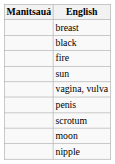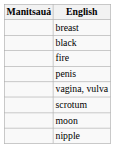 <table class="wikitable">
 <tr>
 <th>Manitsauá</th>
 <th>English</th>
 </tr>
 <tr>
 <td></td>
 <td>breast</td>
 </tr>
 <tr>
 <td></td>
 <td>black</td>
 </tr>
 <tr>
 <td></td>
 <td>fire</td>
 </tr>
 <tr>
 <td></td>
-<td>sun</td>
+<td>penis</td>
 </tr>
 <tr>
 <td></td>
 <td>vagina, vulva</td>
-</tr>
-<tr>
-<td></td>
-<td>penis</td>
 </tr>
 <tr>
 <td></td>
 <td>scrotum</td>
 </tr>
 <tr>
 <td></td>
 <td>moon</td>
 </tr>
 <tr>
 <td></td>
 <td>nipple</td>
 </tr>
 </table>
